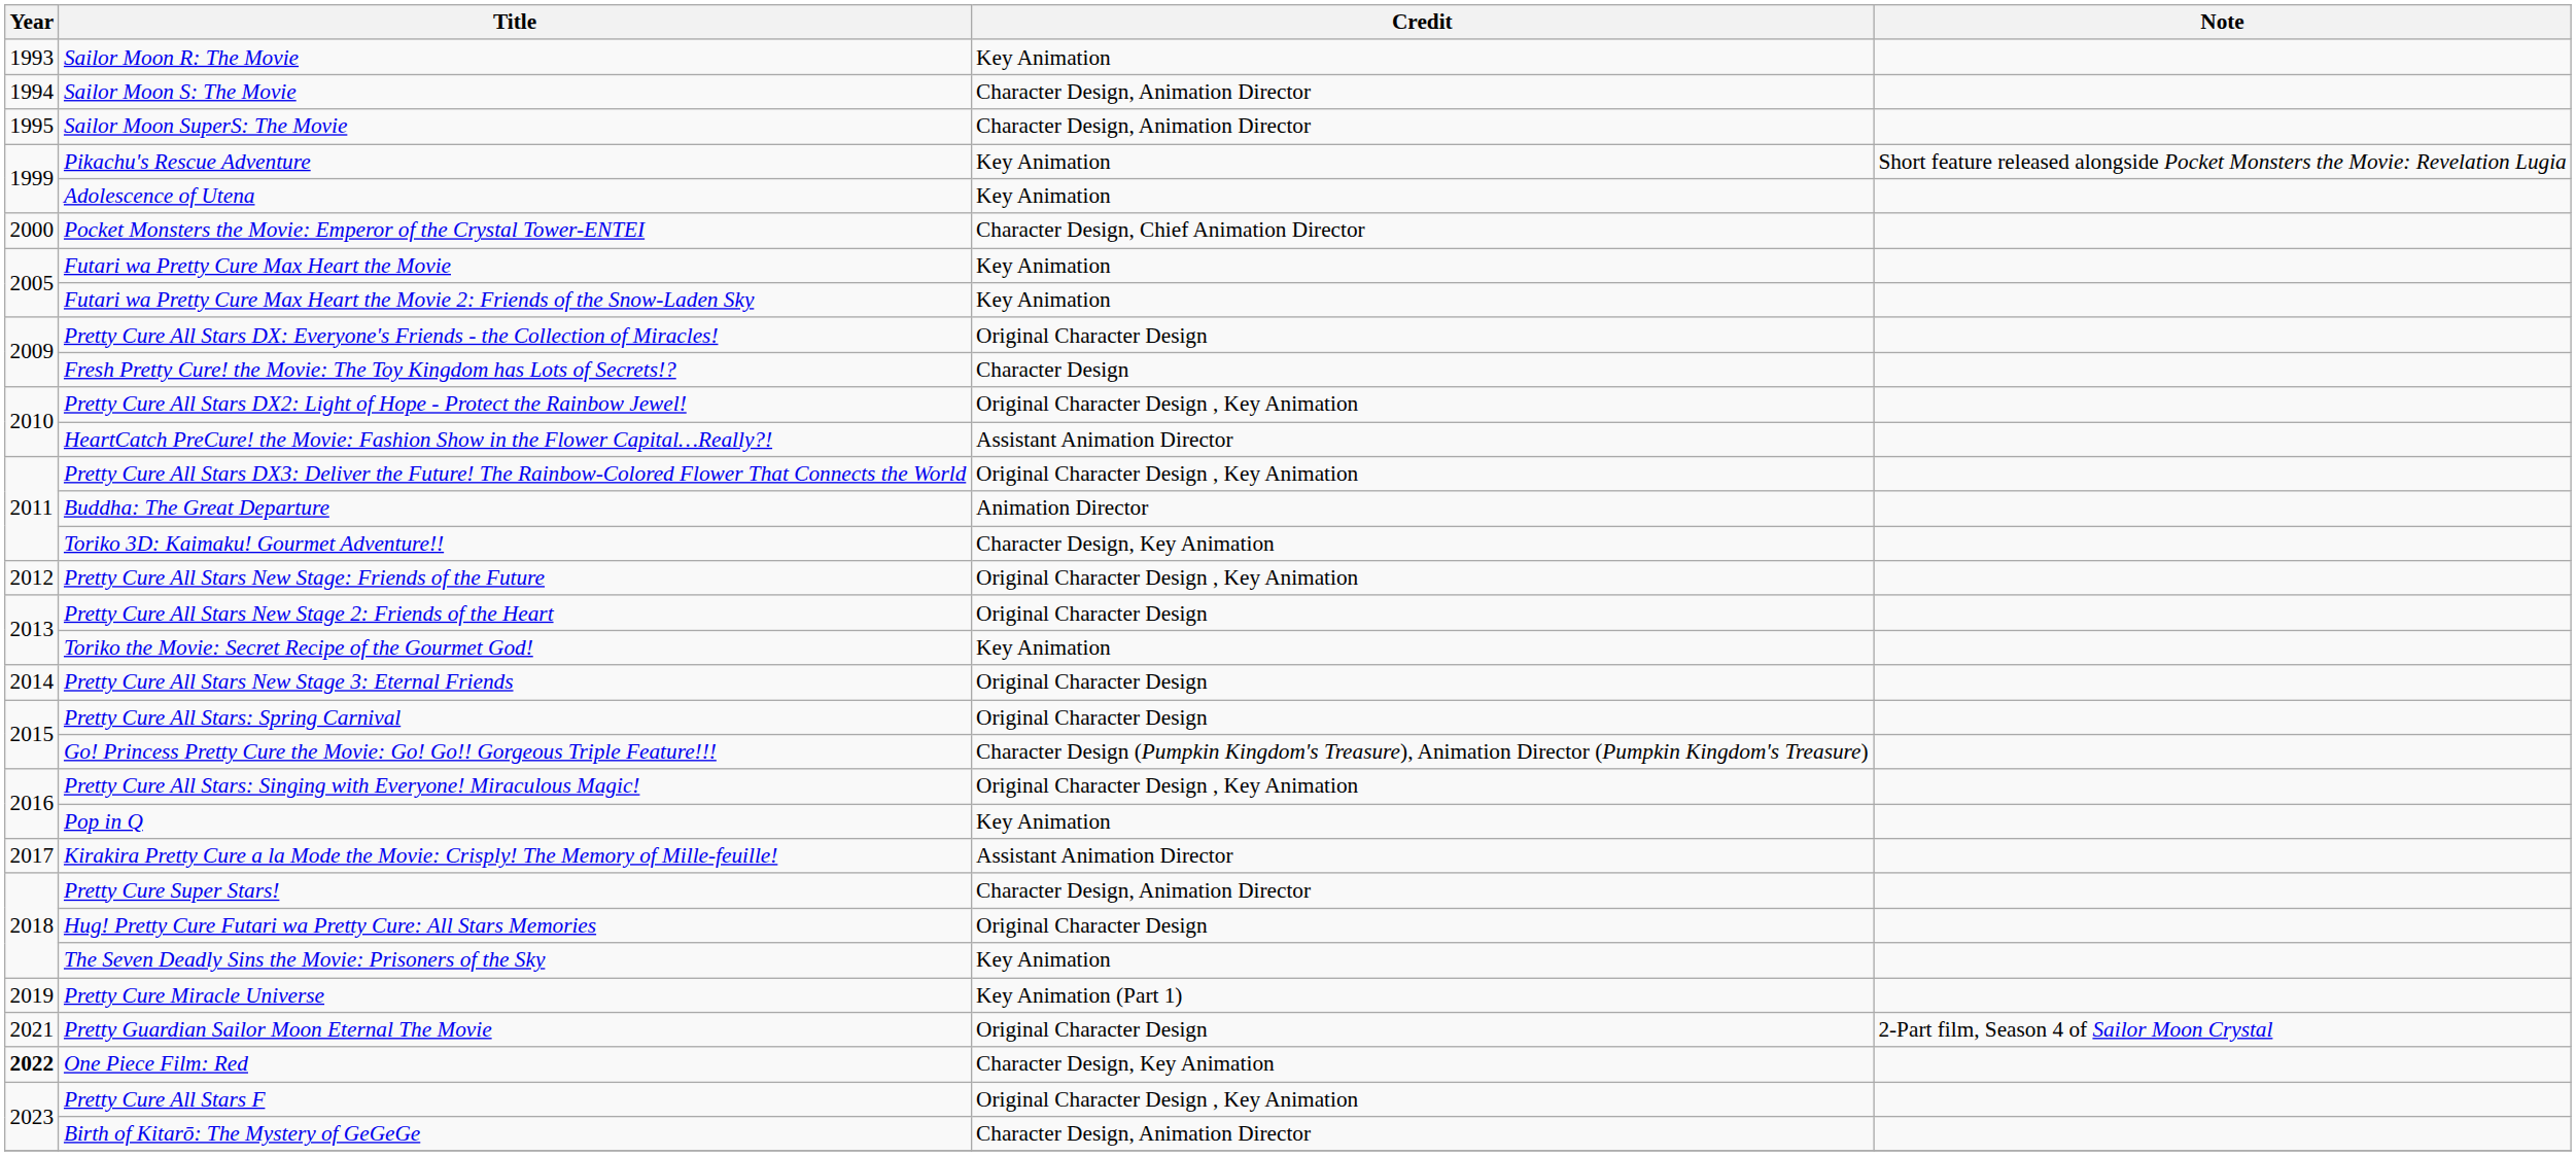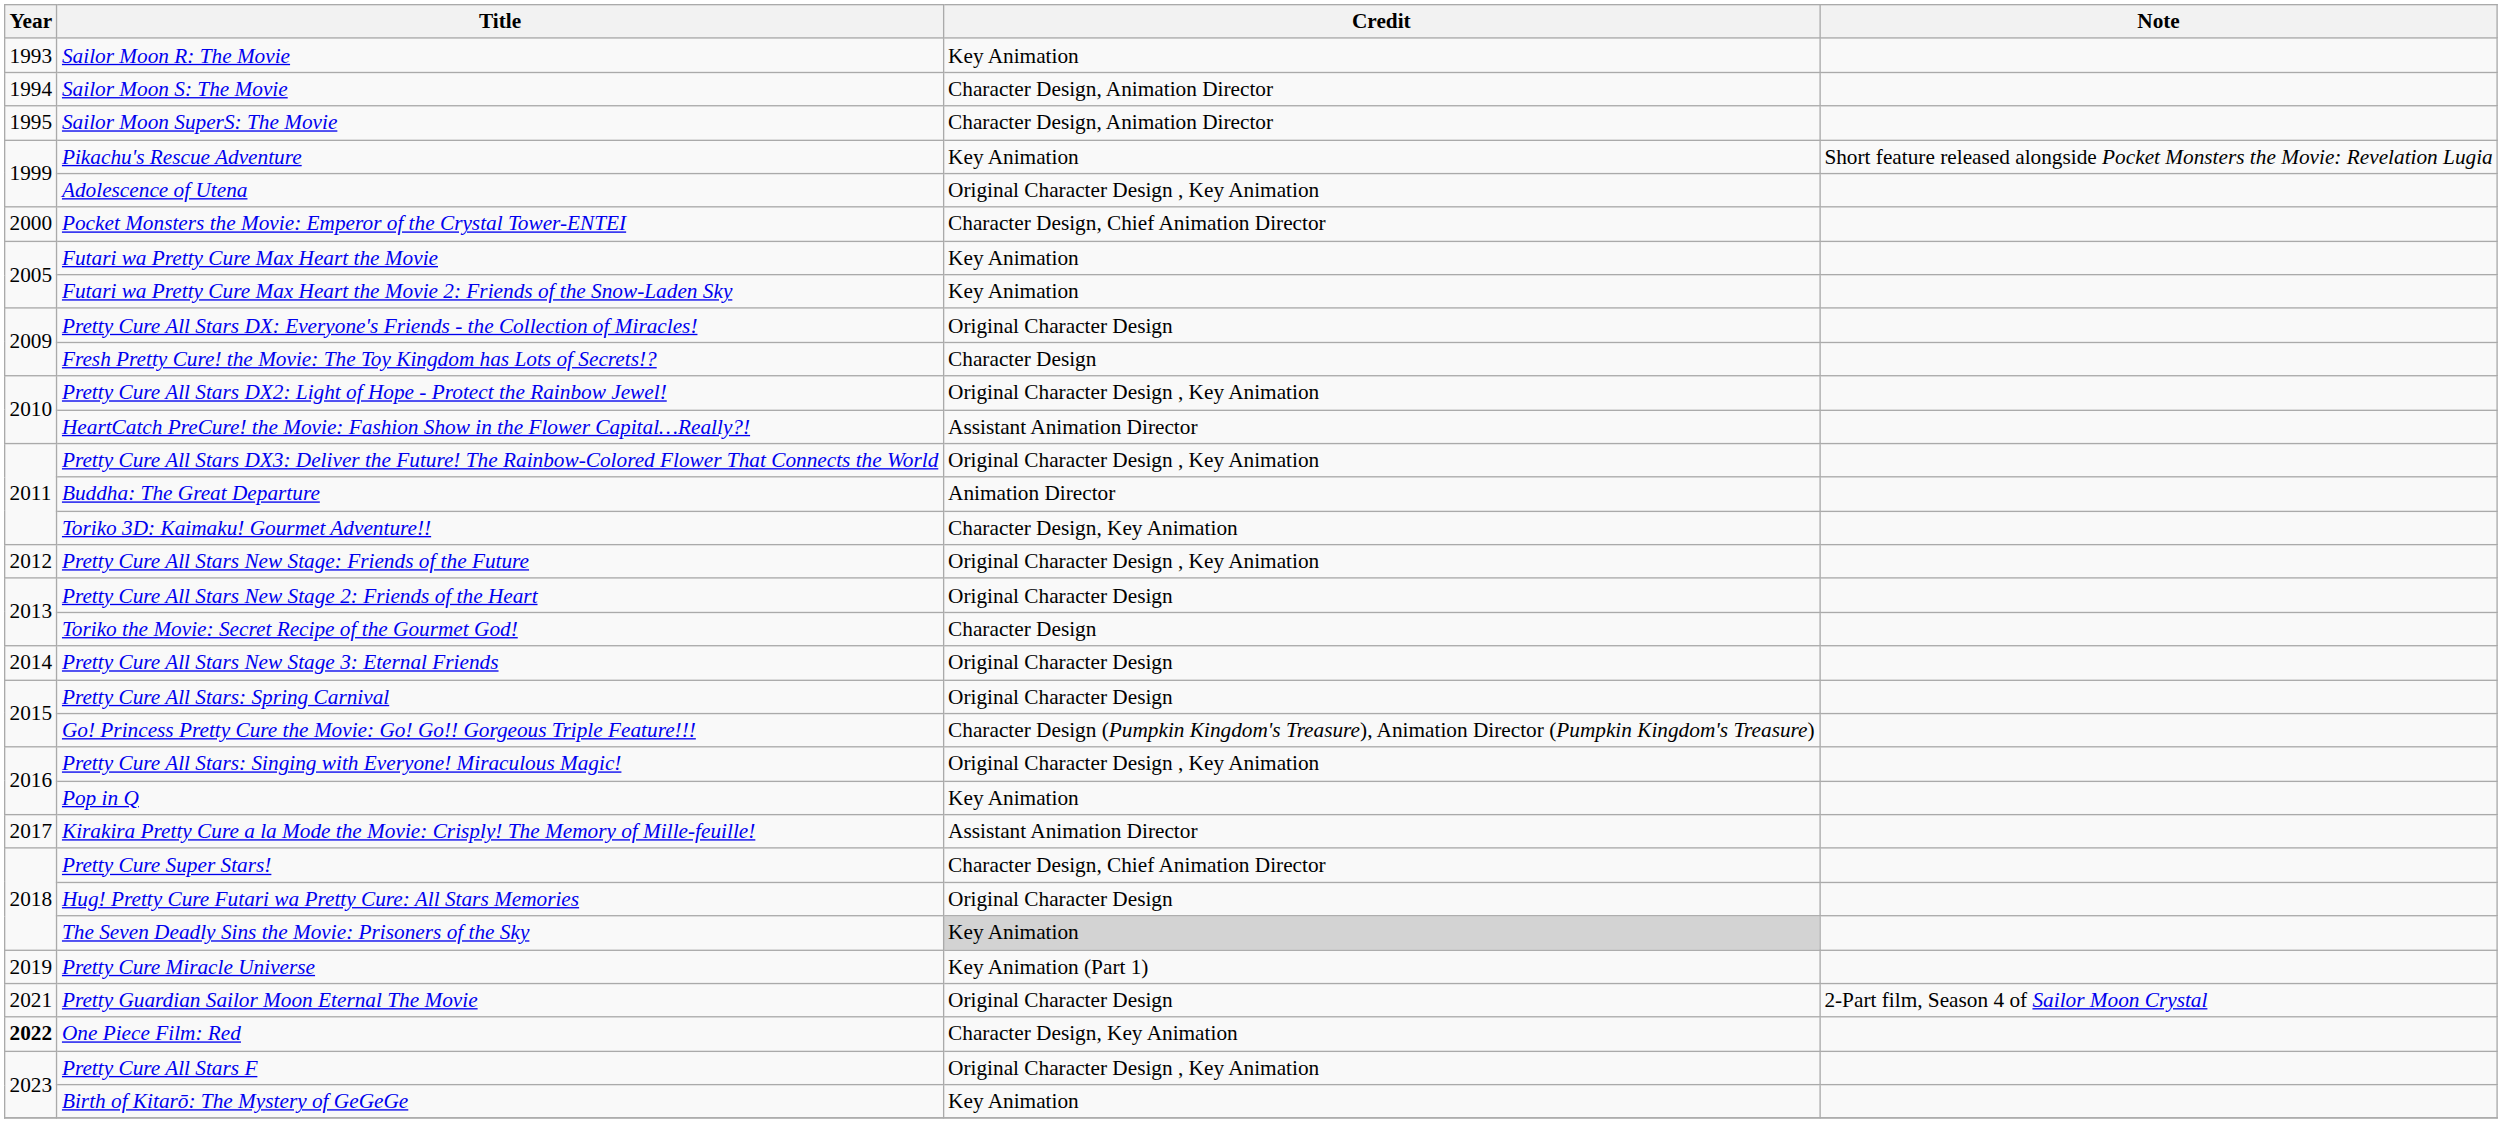 <table class="wikitable">
 <tr>
 <th>Year</th>
 <th>Title</th>
 <th>Credit</th>
 <th>Note</th>
 </tr>
 <tr>
 <td>1993</td>
 <td><em><a href='#'>Sailor Moon R: The Movie</a></em></td>
 <td>Key Animation</td>
 <td></td>
 </tr>
 <tr>
 <td>1994</td>
 <td><em><a href='#'>Sailor Moon S: The Movie</a></em></td>
 <td>Character Design, Animation Director</td>
 <td></td>
 </tr>
 <tr>
 <td>1995</td>
 <td><em><a href='#'>Sailor Moon SuperS: The Movie</a></em></td>
 <td>Character Design, Animation Director</td>
 <td></td>
 </tr>
 <tr>
 <td rowspan="2">1999</td>
 <td><em><a href='#'>Pikachu's Rescue Adventure</a></em></td>
 <td>Key Animation</td>
 <td>Short feature released alongside <em>Pocket Monsters the Movie: Revelation Lugia</em></td>
 </tr>
 <tr>
 <td><em><a href='#'>Adolescence of Utena</a></em></td>
-<td>Key Animation</td>
+<td>Original Character Design , Key Animation</td>
 <td></td>
 </tr>
 <tr>
 <td>2000</td>
 <td><em><a href='#'>Pocket Monsters the Movie: Emperor of the Crystal Tower-ENTEI</a></em></td>
 <td>Character Design, Chief Animation Director</td>
 <td></td>
 </tr>
 <tr>
 <td rowspan="2">2005</td>
 <td><em><a href='#'>Futari wa Pretty Cure Max Heart the Movie</a></em></td>
 <td>Key Animation</td>
 <td></td>
 </tr>
 <tr>
 <td><em><a href='#'>Futari wa Pretty Cure Max Heart the Movie 2: Friends of the Snow-Laden Sky</a></em></td>
 <td>Key Animation</td>
 <td></td>
 </tr>
 <tr>
 <td rowspan="2">2009</td>
 <td><em><a href='#'>Pretty Cure All Stars DX: Everyone's Friends - the Collection of Miracles!</a></em></td>
 <td>Original Character Design </td>
 <td></td>
 </tr>
 <tr>
 <td><em><a href='#'>Fresh Pretty Cure! the Movie: The Toy Kingdom has Lots of Secrets!?</a></em></td>
 <td>Character Design</td>
 <td></td>
 </tr>
 <tr>
 <td rowspan="2">2010</td>
 <td><em><a href='#'>Pretty Cure All Stars DX2: Light of Hope - Protect the Rainbow Jewel!</a></em></td>
 <td>Original Character Design , Key Animation</td>
 <td></td>
 </tr>
 <tr>
 <td><em><a href='#'>HeartCatch PreCure! the Movie: Fashion Show in the Flower Capital…Really?!</a></em></td>
 <td>Assistant Animation Director</td>
 <td></td>
 </tr>
 <tr>
 <td rowspan="3">2011</td>
 <td><em><a href='#'>Pretty Cure All Stars DX3: Deliver the Future! The Rainbow-Colored Flower That Connects the World</a></em></td>
 <td>Original Character Design , Key Animation</td>
 <td></td>
 </tr>
 <tr>
 <td><em><a href='#'>Buddha: The Great Departure</a></em></td>
 <td>Animation Director</td>
 <td></td>
 </tr>
 <tr>
 <td><em><a href='#'>Toriko 3D: Kaimaku! Gourmet Adventure!!</a></em></td>
 <td>Character Design, Key Animation</td>
 <td></td>
 </tr>
 <tr>
 <td>2012</td>
 <td><em><a href='#'>Pretty Cure All Stars New Stage: Friends of the Future</a></em></td>
 <td>Original Character Design , Key Animation</td>
 <td></td>
 </tr>
 <tr>
 <td rowspan="2">2013</td>
 <td><em><a href='#'>Pretty Cure All Stars New Stage 2: Friends of the Heart</a></em></td>
 <td>Original Character Design </td>
 <td></td>
 </tr>
 <tr>
 <td><em><a href='#'>Toriko the Movie: Secret Recipe of the Gourmet God!</a></em></td>
-<td>Key Animation</td>
+<td>Character Design</td>
 <td></td>
 </tr>
 <tr>
 <td>2014</td>
 <td><em><a href='#'>Pretty Cure All Stars New Stage 3: Eternal Friends</a></em></td>
 <td>Original Character Design </td>
 <td></td>
 </tr>
 <tr>
 <td rowspan="2">2015</td>
 <td><em><a href='#'>Pretty Cure All Stars: Spring Carnival</a></em></td>
 <td>Original Character Design </td>
 <td></td>
 </tr>
 <tr>
 <td><em><a href='#'>Go! Princess Pretty Cure the Movie: Go! Go!! Gorgeous Triple Feature!!!</a></em></td>
 <td>Character Design (<em>Pumpkin Kingdom's Treasure</em>), Animation Director (<em>Pumpkin Kingdom's Treasure</em>)</td>
 <td></td>
 </tr>
 <tr>
 <td rowspan="2">2016</td>
 <td><em><a href='#'>Pretty Cure All Stars: Singing with Everyone! Miraculous Magic!</a></em></td>
 <td>Original Character Design , Key Animation</td>
 <td></td>
 </tr>
 <tr>
 <td><em><a href='#'>Pop in Q</a></em></td>
 <td>Key Animation</td>
 <td></td>
 </tr>
 <tr>
 <td>2017</td>
 <td><em><a href='#'>Kirakira Pretty Cure a la Mode the Movie: Crisply! The Memory of Mille-feuille!</a></em></td>
 <td>Assistant Animation Director</td>
 <td></td>
 </tr>
 <tr>
 <td rowspan="3">2018</td>
 <td><em><a href='#'>Pretty Cure Super Stars!</a></em></td>
-<td>Character Design, Animation Director</td>
+<td>Character Design, Chief Animation Director</td>
 <td></td>
 </tr>
 <tr>
 <td><em><a href='#'>Hug! Pretty Cure Futari wa Pretty Cure: All Stars Memories</a></em></td>
 <td>Original Character Design </td>
 <td></td>
 </tr>
 <tr>
 <td><em><a href='#'>The Seven Deadly Sins the Movie: Prisoners of the Sky</a></em></td>
-<td>Key Animation</td>
+<td style="background: lightgrey;">Key Animation</td>
 <td></td>
 </tr>
 <tr>
 <td>2019</td>
 <td><em><a href='#'>Pretty Cure Miracle Universe</a></em></td>
 <td>Key Animation (Part 1)</td>
 <td></td>
 </tr>
 <tr>
 <td>2021</td>
 <td><em><a href='#'>Pretty Guardian Sailor Moon Eternal The Movie</a></em></td>
 <td>Original Character Design </td>
 <td>2-Part film, Season 4 of <em><a href='#'>Sailor Moon Crystal</a></em> </td>
 </tr>
 <tr>
 <td><strong>2022</strong></td>
 <td><em><a href='#'>One Piece Film: Red</a></em></td>
 <td>Character Design, Key Animation</td>
 <td></td>
 </tr>
 <tr>
 <td rowspan="2">2023</td>
 <td><em><a href='#'>Pretty Cure All Stars F</a></em></td>
 <td>Original Character Design , Key Animation</td>
 <td></td>
 </tr>
 <tr>
 <td><em><a href='#'>Birth of Kitarō: The Mystery of GeGeGe</a></em></td>
-<td>Character Design, Animation Director</td>
+<td>Key Animation</td>
 <td></td>
 </tr>
 <tr>
 </tr>
 </table>
